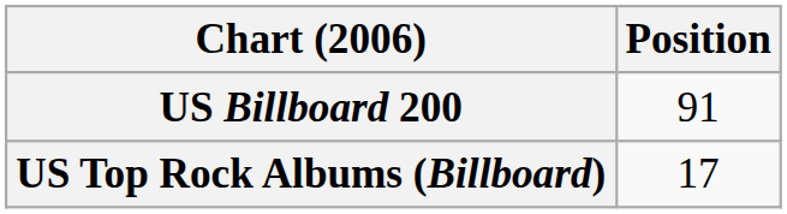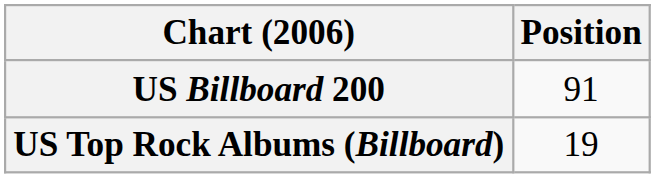 <table class="wikitable sortable plainrowheaders" style="text-align:center">
 <tr>
 <th scope="col">Chart (2006)</th>
 <th scope="col">Position</th>
 </tr>
 <tr>
 <th scope="row">US <em>Billboard</em> 200</th>
 <td>91</td>
 </tr>
 <tr>
 <th scope="row">US Top Rock Albums (<em>Billboard</em>)</th>
-<td>17</td>
+<td>19</td>
 </tr>
 </table>
